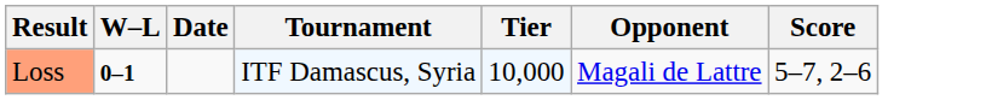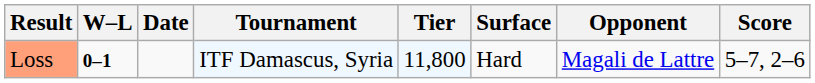 <table class="sortable wikitable">
 <tr>
 <th>Result</th>
 <th class="unsortable">W–L</th>
 <th>Date</th>
 <th>Tournament</th>
 <th>Tier</th>
+<th>Surface</th>
 <th>Opponent</th>
 <th class="unsortable">Score</th>
 </tr>
 <tr>
 <td style="background:#ffa07a;">Loss</td>
 <td><strong><small>0–1</small></strong></td>
 <td></td>
 <td style="background:#f0f8ff;">ITF Damascus, Syria</td>
-<td style="background:#f0f8ff;">10,000</td>
+<td style="background:#f0f8ff;">11,800</td>
+<td>Hard</td>
 <td> <a href='#'>Magali de Lattre</a></td>
 <td>5–7, 2–6</td>
 </tr>
 </table>
